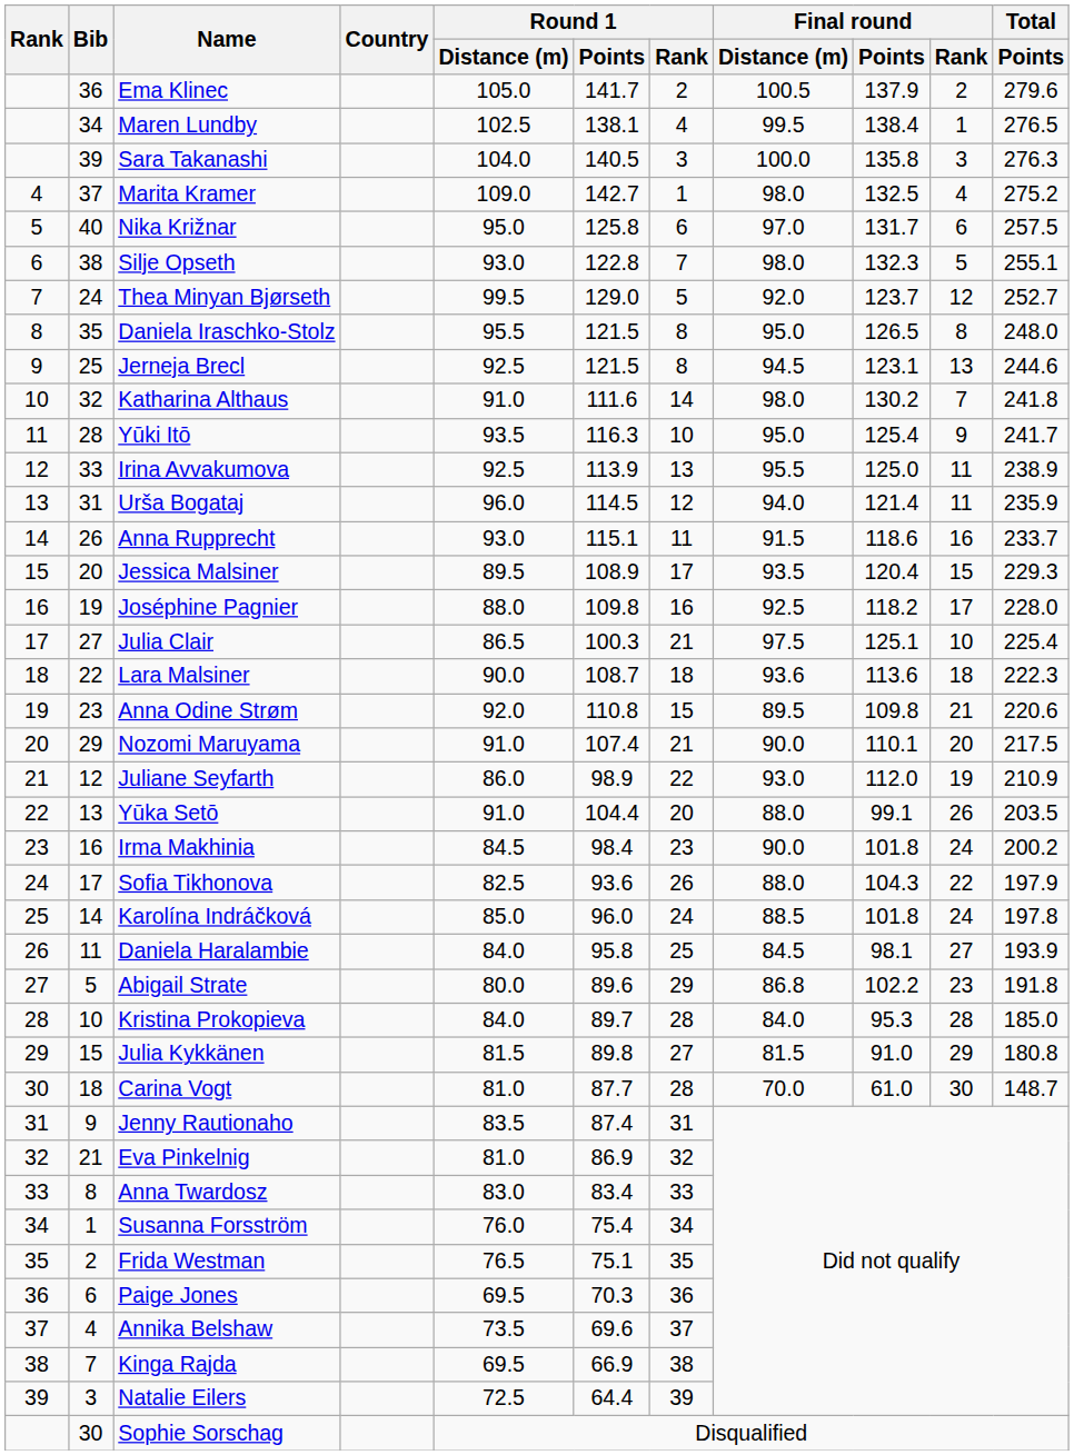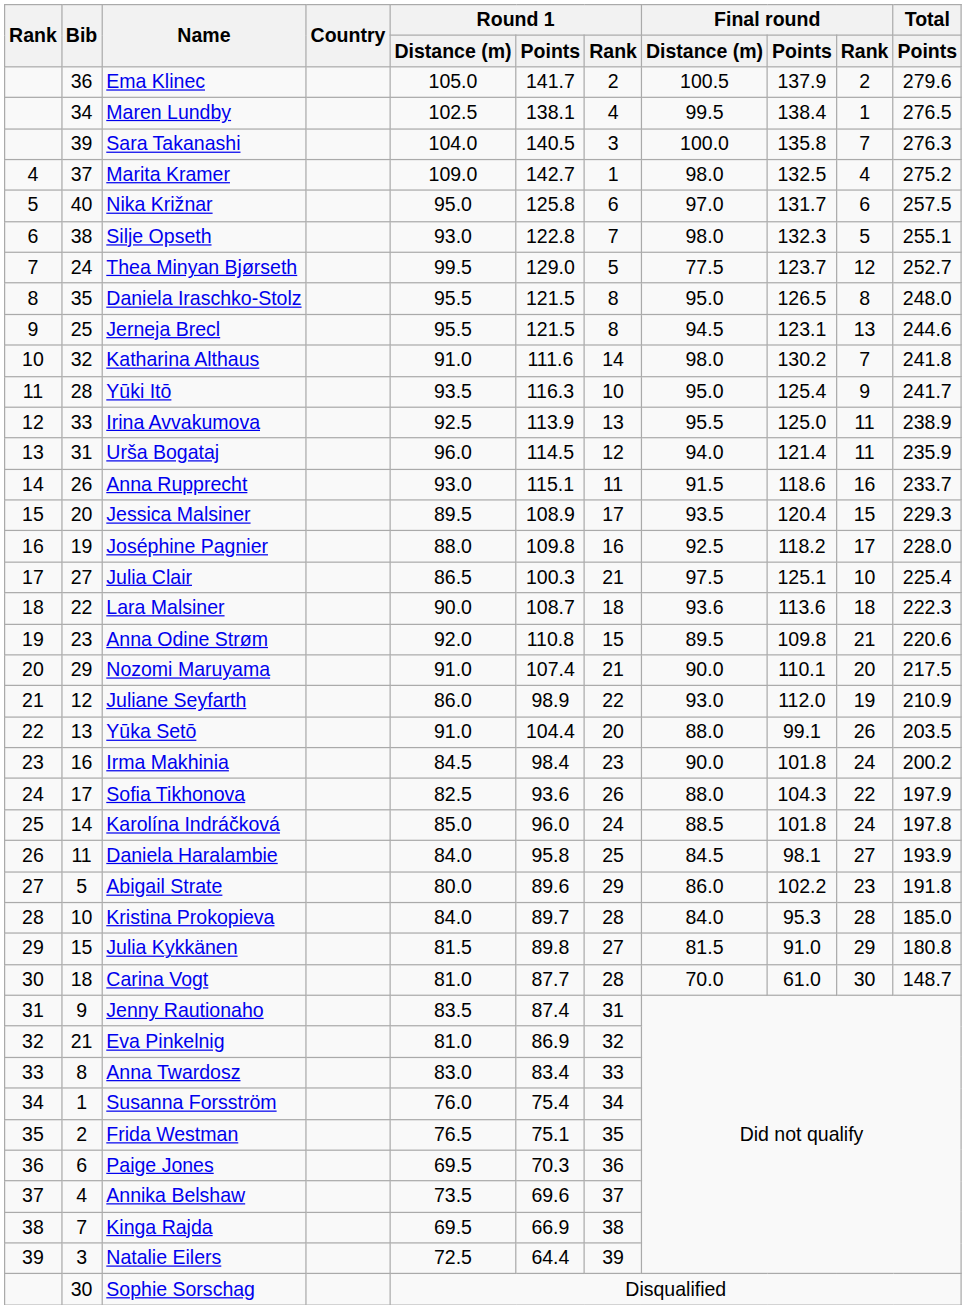 <table class="wikitable sortable" style="text-align:center">
 <tr>
 <th rowspan=2>Rank</th>
 <th rowspan=2>Bib</th>
 <th rowspan=2>Name</th>
 <th rowspan=2>Country</th>
 <th colspan=3>Round 1</th>
 <th colspan=3>Final round</th>
 <th>Total</th>
 </tr>
 <tr>
 <th>Distance (m)</th>
 <th>Points</th>
 <th>Rank</th>
 <th>Distance (m)</th>
 <th>Points</th>
 <th>Rank</th>
 <th>Points</th>
 </tr>
 <tr>
 <td></td>
 <td>36</td>
 <td align=left><a href='#'>Ema Klinec</a></td>
 <td align=left></td>
 <td>105.0</td>
 <td>141.7</td>
 <td>2</td>
 <td>100.5</td>
 <td>137.9</td>
 <td>2</td>
 <td>279.6</td>
 </tr>
 <tr>
 <td></td>
 <td>34</td>
 <td align=left><a href='#'>Maren Lundby</a></td>
 <td align=left></td>
 <td>102.5</td>
 <td>138.1</td>
 <td>4</td>
 <td>99.5</td>
 <td>138.4</td>
 <td>1</td>
 <td>276.5</td>
 </tr>
 <tr>
 <td></td>
 <td>39</td>
 <td align=left><a href='#'>Sara Takanashi</a></td>
 <td align=left></td>
 <td>104.0</td>
 <td>140.5</td>
 <td>3</td>
 <td>100.0</td>
 <td>135.8</td>
-<td>3</td>
+<td>7</td>
 <td>276.3</td>
 </tr>
 <tr>
 <td>4</td>
 <td>37</td>
 <td align=left><a href='#'>Marita Kramer</a></td>
 <td align=left></td>
 <td>109.0</td>
 <td>142.7</td>
 <td>1</td>
 <td>98.0</td>
 <td>132.5</td>
 <td>4</td>
 <td>275.2</td>
 </tr>
 <tr>
 <td>5</td>
 <td>40</td>
 <td align=left><a href='#'>Nika Križnar</a></td>
 <td align=left></td>
 <td>95.0</td>
 <td>125.8</td>
 <td>6</td>
 <td>97.0</td>
 <td>131.7</td>
 <td>6</td>
 <td>257.5</td>
 </tr>
 <tr>
 <td>6</td>
 <td>38</td>
 <td align=left><a href='#'>Silje Opseth</a></td>
 <td align=left></td>
 <td>93.0</td>
 <td>122.8</td>
 <td>7</td>
 <td>98.0</td>
 <td>132.3</td>
 <td>5</td>
 <td>255.1</td>
 </tr>
 <tr>
 <td>7</td>
 <td>24</td>
 <td align=left><a href='#'>Thea Minyan Bjørseth</a></td>
 <td align=left></td>
 <td>99.5</td>
 <td>129.0</td>
 <td>5</td>
-<td>92.0</td>
+<td>77.5</td>
 <td>123.7</td>
 <td>12</td>
 <td>252.7</td>
 </tr>
 <tr>
 <td>8</td>
 <td>35</td>
 <td align=left><a href='#'>Daniela Iraschko-Stolz</a></td>
 <td align=left></td>
 <td>95.5</td>
 <td>121.5</td>
 <td>8</td>
 <td>95.0</td>
 <td>126.5</td>
 <td>8</td>
 <td>248.0</td>
 </tr>
 <tr>
 <td>9</td>
 <td>25</td>
 <td align=left><a href='#'>Jerneja Brecl</a></td>
 <td align=left></td>
-<td>92.5</td>
+<td>95.5</td>
 <td>121.5</td>
 <td>8</td>
 <td>94.5</td>
 <td>123.1</td>
 <td>13</td>
 <td>244.6</td>
 </tr>
 <tr>
 <td>10</td>
 <td>32</td>
 <td align=left><a href='#'>Katharina Althaus</a></td>
 <td align=left></td>
 <td>91.0</td>
 <td>111.6</td>
 <td>14</td>
 <td>98.0</td>
 <td>130.2</td>
 <td>7</td>
 <td>241.8</td>
 </tr>
 <tr>
 <td>11</td>
 <td>28</td>
 <td align=left><a href='#'>Yūki Itō</a></td>
 <td align=left></td>
 <td>93.5</td>
 <td>116.3</td>
 <td>10</td>
 <td>95.0</td>
 <td>125.4</td>
 <td>9</td>
 <td>241.7</td>
 </tr>
 <tr>
 <td>12</td>
 <td>33</td>
 <td align=left><a href='#'>Irina Avvakumova</a></td>
 <td align=left></td>
 <td>92.5</td>
 <td>113.9</td>
 <td>13</td>
 <td>95.5</td>
 <td>125.0</td>
 <td>11</td>
 <td>238.9</td>
 </tr>
 <tr>
 <td>13</td>
 <td>31</td>
 <td align=left><a href='#'>Urša Bogataj</a></td>
 <td align=left></td>
 <td>96.0</td>
 <td>114.5</td>
 <td>12</td>
 <td>94.0</td>
 <td>121.4</td>
 <td>11</td>
 <td>235.9</td>
 </tr>
 <tr>
 <td>14</td>
 <td>26</td>
 <td align=left><a href='#'>Anna Rupprecht</a></td>
 <td align=left></td>
 <td>93.0</td>
 <td>115.1</td>
 <td>11</td>
 <td>91.5</td>
 <td>118.6</td>
 <td>16</td>
 <td>233.7</td>
 </tr>
 <tr>
 <td>15</td>
 <td>20</td>
 <td align=left><a href='#'>Jessica Malsiner</a></td>
 <td align=left></td>
 <td>89.5</td>
 <td>108.9</td>
 <td>17</td>
 <td>93.5</td>
 <td>120.4</td>
 <td>15</td>
 <td>229.3</td>
 </tr>
 <tr>
 <td>16</td>
 <td>19</td>
 <td align=left><a href='#'>Joséphine Pagnier</a></td>
 <td align=left></td>
 <td>88.0</td>
 <td>109.8</td>
 <td>16</td>
 <td>92.5</td>
 <td>118.2</td>
 <td>17</td>
 <td>228.0</td>
 </tr>
 <tr>
 <td>17</td>
 <td>27</td>
 <td align=left><a href='#'>Julia Clair</a></td>
 <td align=left></td>
 <td>86.5</td>
 <td>100.3</td>
 <td>21</td>
 <td>97.5</td>
 <td>125.1</td>
 <td>10</td>
 <td>225.4</td>
 </tr>
 <tr>
 <td>18</td>
 <td>22</td>
 <td align=left><a href='#'>Lara Malsiner</a></td>
 <td align=left></td>
 <td>90.0</td>
 <td>108.7</td>
 <td>18</td>
 <td>93.6</td>
 <td>113.6</td>
 <td>18</td>
 <td>222.3</td>
 </tr>
 <tr>
 <td>19</td>
 <td>23</td>
 <td align=left><a href='#'>Anna Odine Strøm</a></td>
 <td align=left></td>
 <td>92.0</td>
 <td>110.8</td>
 <td>15</td>
 <td>89.5</td>
 <td>109.8</td>
 <td>21</td>
 <td>220.6</td>
 </tr>
 <tr>
 <td>20</td>
 <td>29</td>
 <td align=left><a href='#'>Nozomi Maruyama</a></td>
 <td align=left></td>
 <td>91.0</td>
 <td>107.4</td>
 <td>21</td>
 <td>90.0</td>
 <td>110.1</td>
 <td>20</td>
 <td>217.5</td>
 </tr>
 <tr>
 <td>21</td>
 <td>12</td>
 <td align=left><a href='#'>Juliane Seyfarth</a></td>
 <td align=left></td>
 <td>86.0</td>
 <td>98.9</td>
 <td>22</td>
 <td>93.0</td>
 <td>112.0</td>
 <td>19</td>
 <td>210.9</td>
 </tr>
 <tr>
 <td>22</td>
 <td>13</td>
 <td align=left><a href='#'>Yūka Setō</a></td>
 <td align=left></td>
 <td>91.0</td>
 <td>104.4</td>
 <td>20</td>
 <td>88.0</td>
 <td>99.1</td>
 <td>26</td>
 <td>203.5</td>
 </tr>
 <tr>
 <td>23</td>
 <td>16</td>
 <td align=left><a href='#'>Irma Makhinia</a></td>
 <td align=left></td>
 <td>84.5</td>
 <td>98.4</td>
 <td>23</td>
 <td>90.0</td>
 <td>101.8</td>
 <td>24</td>
 <td>200.2</td>
 </tr>
 <tr>
 <td>24</td>
 <td>17</td>
 <td align=left><a href='#'>Sofia Tikhonova</a></td>
 <td align=left></td>
 <td>82.5</td>
 <td>93.6</td>
 <td>26</td>
 <td>88.0</td>
 <td>104.3</td>
 <td>22</td>
 <td>197.9</td>
 </tr>
 <tr>
 <td>25</td>
 <td>14</td>
 <td align=left><a href='#'>Karolína Indráčková</a></td>
 <td align=left></td>
 <td>85.0</td>
 <td>96.0</td>
 <td>24</td>
 <td>88.5</td>
 <td>101.8</td>
 <td>24</td>
 <td>197.8</td>
 </tr>
 <tr>
 <td>26</td>
 <td>11</td>
 <td align=left><a href='#'>Daniela Haralambie</a></td>
 <td align=left></td>
 <td>84.0</td>
 <td>95.8</td>
 <td>25</td>
 <td>84.5</td>
 <td>98.1</td>
 <td>27</td>
 <td>193.9</td>
 </tr>
 <tr>
 <td>27</td>
 <td>5</td>
 <td align=left><a href='#'>Abigail Strate</a></td>
 <td align=left></td>
 <td>80.0</td>
 <td>89.6</td>
 <td>29</td>
-<td>86.8</td>
+<td>86.0</td>
 <td>102.2</td>
 <td>23</td>
 <td>191.8</td>
 </tr>
 <tr>
 <td>28</td>
 <td>10</td>
 <td align=left><a href='#'>Kristina Prokopieva</a></td>
 <td align=left></td>
 <td>84.0</td>
 <td>89.7</td>
 <td>28</td>
 <td>84.0</td>
 <td>95.3</td>
 <td>28</td>
 <td>185.0</td>
 </tr>
 <tr>
 <td>29</td>
 <td>15</td>
 <td align=left><a href='#'>Julia Kykkänen</a></td>
 <td align=left></td>
 <td>81.5</td>
 <td>89.8</td>
 <td>27</td>
 <td>81.5</td>
 <td>91.0</td>
 <td>29</td>
 <td>180.8</td>
 </tr>
 <tr>
 <td>30</td>
 <td>18</td>
 <td align=left><a href='#'>Carina Vogt</a></td>
 <td align=left></td>
 <td>81.0</td>
 <td>87.7</td>
 <td>28</td>
 <td>70.0</td>
 <td>61.0</td>
 <td>30</td>
 <td>148.7</td>
 </tr>
 <tr>
 <td>31</td>
 <td>9</td>
 <td align=left><a href='#'>Jenny Rautionaho</a></td>
 <td align=left></td>
 <td>83.5</td>
 <td>87.4</td>
 <td>31</td>
 <td rowspan=9 colspan=4>Did not qualify</td>
 </tr>
 <tr>
 <td>32</td>
 <td>21</td>
 <td align=left><a href='#'>Eva Pinkelnig</a></td>
 <td align=left></td>
 <td>81.0</td>
 <td>86.9</td>
 <td>32</td>
 </tr>
 <tr>
 <td>33</td>
 <td>8</td>
 <td align=left><a href='#'>Anna Twardosz</a></td>
 <td align=left></td>
 <td>83.0</td>
 <td>83.4</td>
 <td>33</td>
 </tr>
 <tr>
 <td>34</td>
 <td>1</td>
 <td align=left><a href='#'>Susanna Forsström</a></td>
 <td align=left></td>
 <td>76.0</td>
 <td>75.4</td>
 <td>34</td>
 </tr>
 <tr>
 <td>35</td>
 <td>2</td>
 <td align=left><a href='#'>Frida Westman</a></td>
 <td align=left></td>
 <td>76.5</td>
 <td>75.1</td>
 <td>35</td>
 </tr>
 <tr>
 <td>36</td>
 <td>6</td>
 <td align=left><a href='#'>Paige Jones</a></td>
 <td align=left></td>
 <td>69.5</td>
 <td>70.3</td>
 <td>36</td>
 </tr>
 <tr>
 <td>37</td>
 <td>4</td>
 <td align=left><a href='#'>Annika Belshaw</a></td>
 <td align=left></td>
 <td>73.5</td>
 <td>69.6</td>
 <td>37</td>
 </tr>
 <tr>
 <td>38</td>
 <td>7</td>
 <td align=left><a href='#'>Kinga Rajda</a></td>
 <td align=left></td>
 <td>69.5</td>
 <td>66.9</td>
 <td>38</td>
 </tr>
 <tr>
 <td>39</td>
 <td>3</td>
 <td align=left><a href='#'>Natalie Eilers</a></td>
 <td align=left></td>
 <td>72.5</td>
 <td>64.4</td>
 <td>39</td>
 </tr>
 <tr>
 <td></td>
 <td>30</td>
 <td align=left><a href='#'>Sophie Sorschag</a></td>
 <td align=left></td>
 <td colspan=7>Disqualified</td>
 </tr>
 </table>
